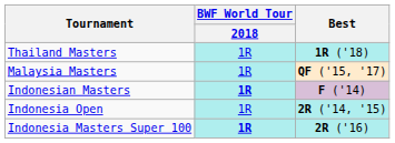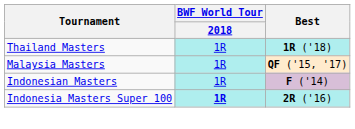 <table style='font-size: 90%; text-align:center;' class='wikitable'>
 <tr>
 <th rowspan="2">Tournament</th>
 <th><strong><a href='#'>BWF World Tour</a></strong></th>
 <th rowspan="2">Best</th>
 </tr>
 <tr>
 <th><a href='#'>2018</a></th>
 </tr>
 <tr>
 <td align=left><a href='#'>Thailand Masters</a></td>
 <td bgcolor=AFEEEE><a href='#'>1R</a></td>
 <td bgcolor=AFEEEE><strong>1R</strong> ('18)</td>
 </tr>
 <tr>
 <td align=left><a href='#'>Malaysia Masters</a></td>
 <td bgcolor=AFEEEE><a href='#'>1R</a></td>
 <td bgcolor=FFEBCD><strong>QF</strong> ('15, '17)</td>
 </tr>
 <tr>
 <td align=left><a href='#'>Indonesian Masters</a></td>
-<td bgcolor=AFEEEE><strong><a href='#'>1R</a></strong></td>
+<td bgcolor=AFEEEE><a href='#'>1R</a></td>
 <td bgcolor=D8BFD8><strong>F</strong> ('14)</td>
-</tr>
-<tr>
-<td align=left><a href='#'>Indonesia Open</a></td>
-<td bgcolor=AFEEEE><a href='#'>1R</a></td>
-<td bgcolor=AFEEEE><strong>2R</strong> ('14, '15)</td>
 </tr>
 <tr>
 <td align=left><a href='#'>Indonesia Masters Super 100</a></td>
 <td bgcolor=AFEEEE><a href='#'><strong>1R</strong></a></td>
 <td bgcolor=AFEEEE><strong>2R</strong> ('16)</td>
 </tr>
 </table>
